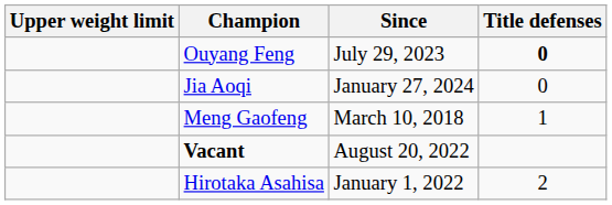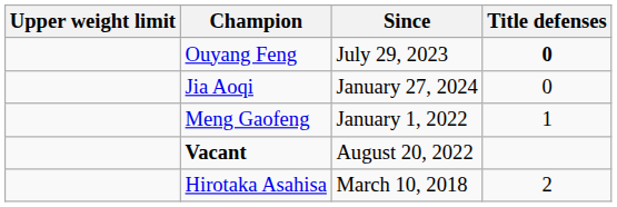 <table class="wikitable">
 <tr>
 <th>Upper weight limit</th>
 <th>Champion</th>
 <th>Since</th>
 <th>Title defenses</th>
 </tr>
 <tr>
 <td></td>
 <td> <a href='#'>Ouyang Feng</a></td>
 <td>July 29, 2023</td>
 <td style="text-align:center;"><strong>0</strong></td>
 </tr>
 <tr>
 <td></td>
 <td> <a href='#'>Jia Aoqi</a></td>
 <td>January 27, 2024</td>
 <td style="text-align:center;">0</td>
 </tr>
 <tr>
 <td></td>
 <td> <a href='#'>Meng Gaofeng</a></td>
-<td>March 10, 2018</td>
+<td>January 1, 2022</td>
 <td style="text-align:center;">1</td>
 </tr>
 <tr>
 <td></td>
 <td><strong>Vacant</strong></td>
 <td>August 20, 2022</td>
 <td></td>
 </tr>
 <tr>
 <td></td>
 <td> <a href='#'>Hirotaka Asahisa</a></td>
-<td>January 1, 2022</td>
+<td>March 10, 2018</td>
 <td style="text-align:center;">2</td>
 </tr>
 </table>
